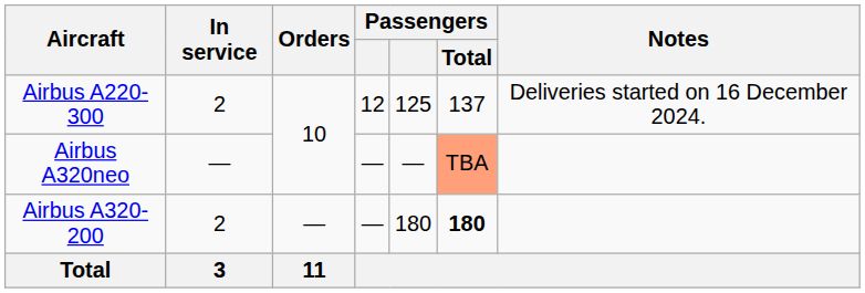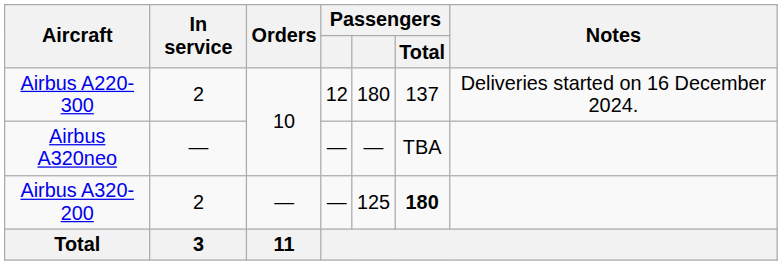 <table class="wikitable" style="border-collapse:collapse;text-align:center; margin-left: auto; margin-right: auto;">
 <tr>
 <th rowspan="2">Aircraft</th>
 <th rowspan="2">In service</th>
 <th rowspan="2">Orders</th>
 <th colspan="3">Passengers</th>
 <th rowspan="2">Notes</th>
 </tr>
 <tr>
 <th></th>
 <th></th>
 <th>Total</th>
 </tr>
 <tr>
 <td><a href='#'>Airbus A220-300</a></td>
 <td>2</td>
 <td rowspan="2">10</td>
 <td>12</td>
-<td>125</td>
+<td>180</td>
 <td>137</td>
 <td>Deliveries started on 16 December 2024.</td>
 </tr>
 <tr>
 <td><a href='#'>Airbus A320neo</a></td>
 <td>—</td>
 <td>—</td>
 <td>—</td>
-<td style="background: lightsalmon;">TBA</td>
+<td>TBA</td>
 <td></td>
 </tr>
 <tr>
 <td><a href='#'>Airbus A320-200</a></td>
 <td>2</td>
 <td>—</td>
 <td>—</td>
-<td>180</td>
+<td>125</td>
 <td><strong>180</strong></td>
 <td></td>
 </tr>
 <tr>
 <th>Total</th>
 <th>3</th>
 <th>11</th>
 <th colspan="4"></th>
 </tr>
 </table>
